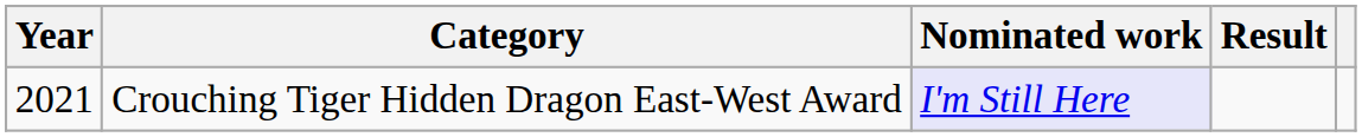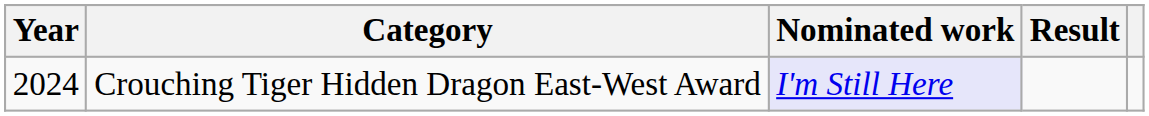 <table class="wikitable sortable">
 <tr>
 <th>Year</th>
 <th>Category</th>
 <th>Nominated work</th>
 <th>Result</th>
 <th class="unsortable"></th>
 </tr>
 <tr>
-<td>2021</td>
+<td>2024</td>
 <td>Crouching Tiger Hidden Dragon East-West Award</td>
 <td style="background: lavender;"><em><a href='#'>I'm Still Here</a></em></td>
 <td></td>
 <td></td>
 </tr>
 </table>
